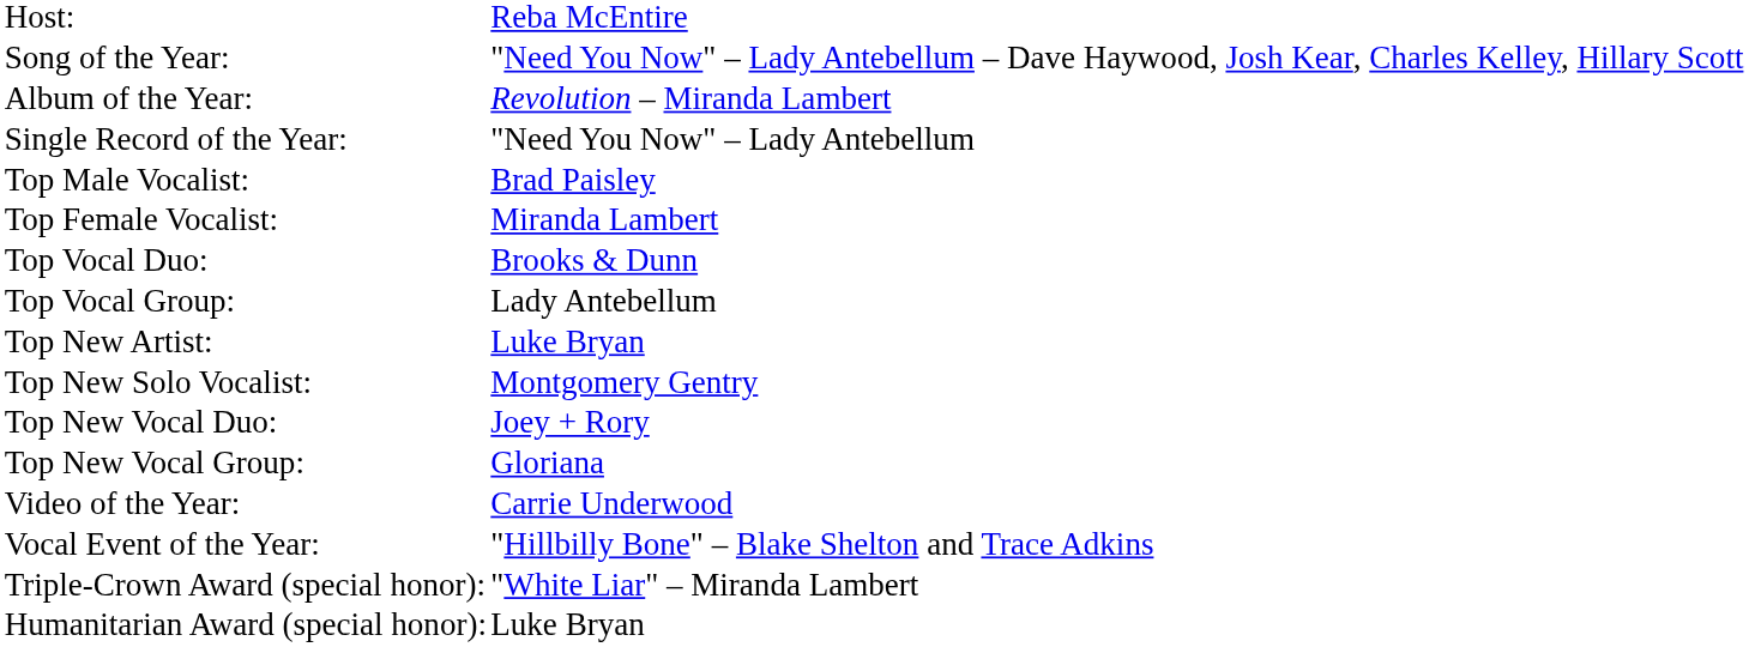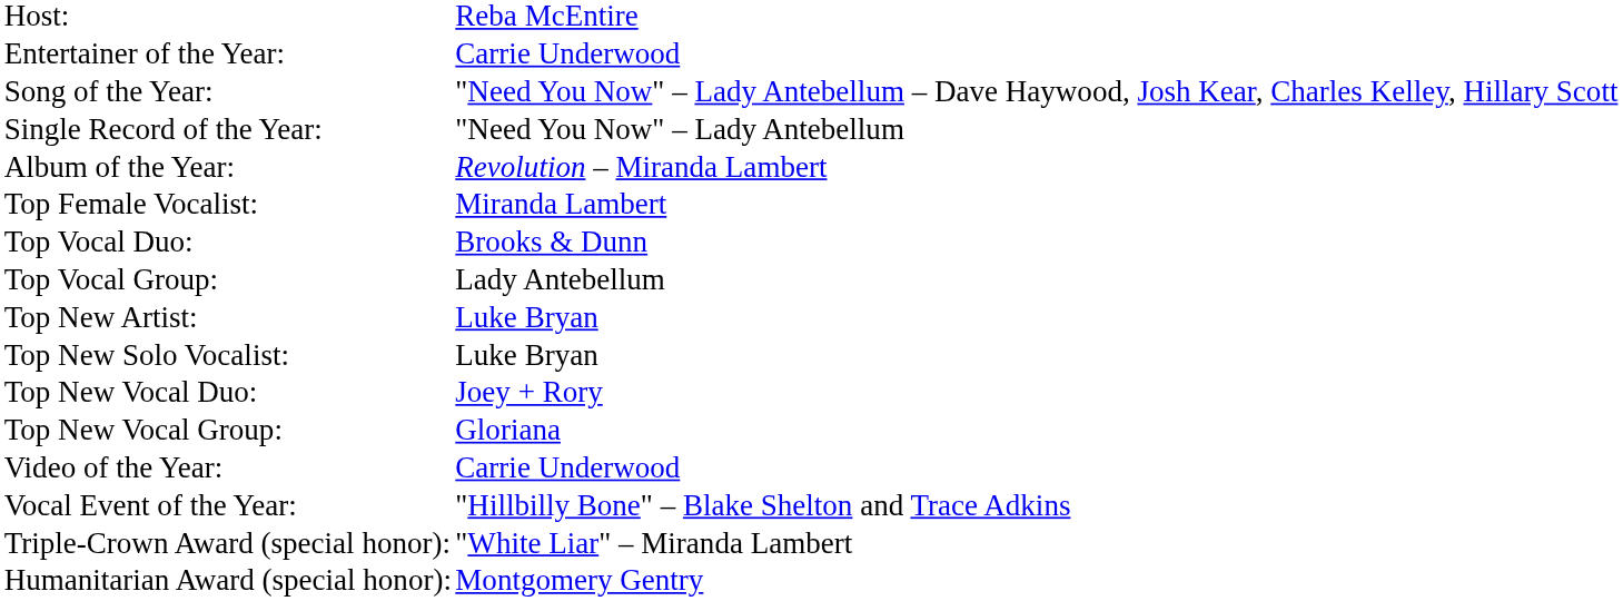 <table cellspacing="0" border="0" cellpadding="1">
 <tr>
 <td>Host:</td>
 <td><a href='#'>Reba McEntire</a></td>
 </tr>
 <tr>
+<td>Entertainer of the Year:</td>
+<td><a href='#'>Carrie Underwood</a></td>
+</tr>
+<tr>
 <td>Song of the Year:</td>
 <td>"<a href='#'>Need You Now</a>" – <a href='#'>Lady Antebellum</a> – Dave Haywood, <a href='#'>Josh Kear</a>, <a href='#'>Charles Kelley</a>, <a href='#'>Hillary Scott</a></td>
-</tr>
-<tr>
-<td>Album of the Year:</td>
-<td><em><a href='#'>Revolution</a></em> – <a href='#'>Miranda Lambert</a></td>
 </tr>
 <tr>
 <td>Single Record of the Year:</td>
 <td>"Need You Now" – Lady Antebellum</td>
 </tr>
 <tr>
-<td>Top Male Vocalist:</td>
-<td><a href='#'>Brad Paisley</a></td>
+<td>Album of the Year:</td>
+<td><em><a href='#'>Revolution</a></em> – <a href='#'>Miranda Lambert</a></td>
 </tr>
 <tr>
 <td>Top Female Vocalist:</td>
 <td><a href='#'>Miranda Lambert</a></td>
 </tr>
 <tr>
 <td>Top Vocal Duo:</td>
 <td><a href='#'>Brooks & Dunn</a></td>
 </tr>
 <tr>
 <td>Top Vocal Group:</td>
 <td>Lady Antebellum</td>
 </tr>
 <tr>
 <td>Top New Artist:</td>
 <td><a href='#'>Luke Bryan</a></td>
 </tr>
 <tr>
 <td>Top New Solo Vocalist:</td>
-<td><a href='#'>Montgomery Gentry</a></td>
+<td>Luke Bryan</td>
 </tr>
 <tr>
 <td>Top New Vocal Duo:</td>
 <td><a href='#'>Joey + Rory</a></td>
 </tr>
 <tr>
 <td>Top New Vocal Group:</td>
 <td><a href='#'>Gloriana</a></td>
 </tr>
 <tr>
 <td>Video of the Year:</td>
 <td><a href='#'>Carrie Underwood</a></td>
 </tr>
 <tr>
 <td>Vocal Event of the Year:</td>
 <td>"<a href='#'>Hillbilly Bone</a>" – <a href='#'>Blake Shelton</a> and <a href='#'>Trace Adkins</a></td>
 </tr>
 <tr>
 <td>Triple-Crown Award (special honor):</td>
 <td>"<a href='#'>White Liar</a>" – Miranda Lambert</td>
 </tr>
 <tr>
 <td>Humanitarian Award (special honor):</td>
-<td>Luke Bryan</td>
+<td><a href='#'>Montgomery Gentry</a></td>
 </tr>
 </table>
